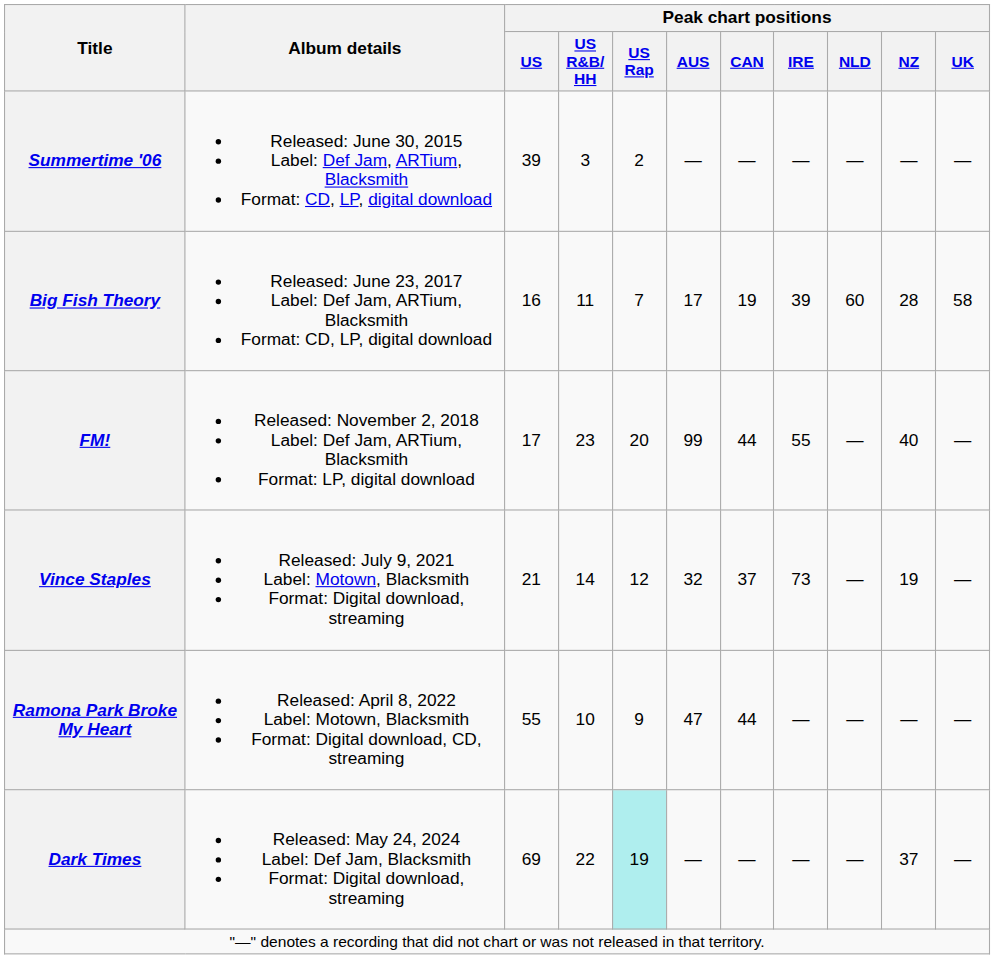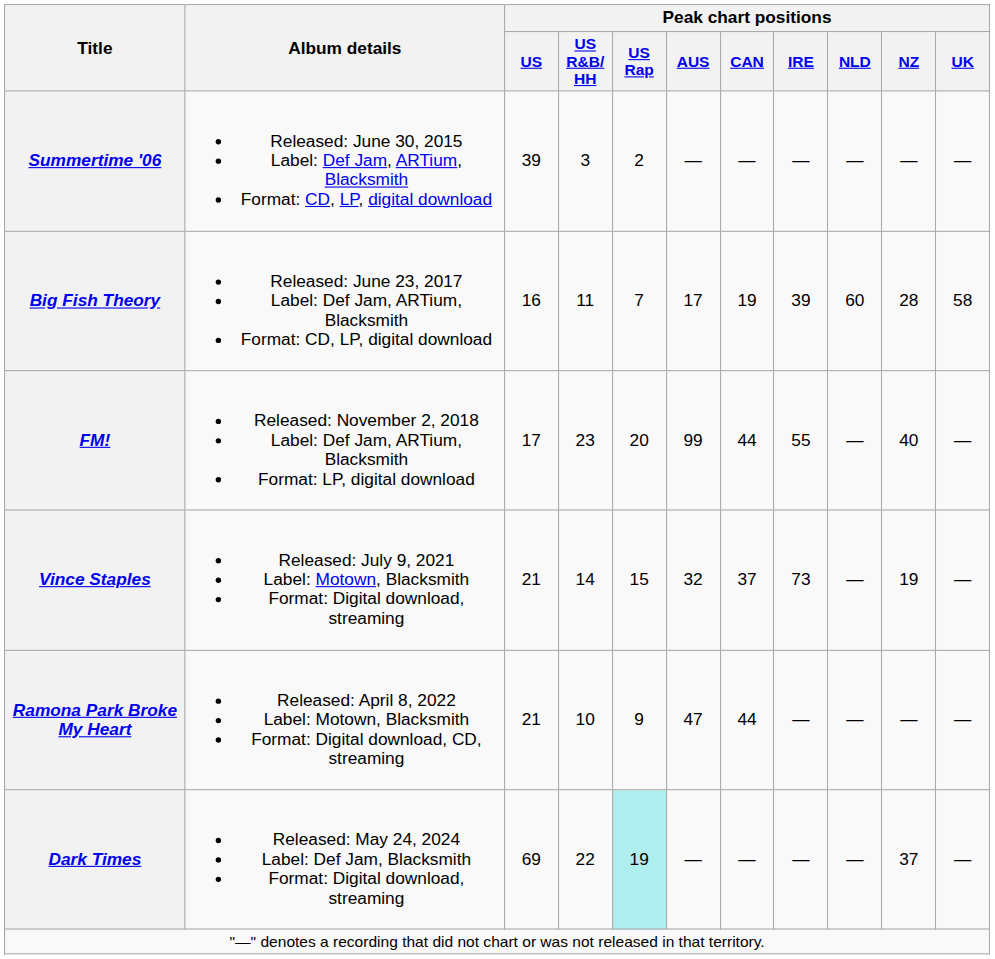 <table class="wikitable plainrowheaders" style="text-align:center;">
 <tr>
 <th scope="col" rowspan="2" style="width:10em;">Title</th>
 <th scope="col" rowspan="2" style="width:18em;">Album details</th>
 <th scope="col" colspan="9" style="width:9em;">Peak chart positions</th>
 </tr>
 <tr>
 <th scope="col" style="width:3em;font-size:90%;"><a href='#'>US</a><br></th>
 <th scope="col" style="width:3em;font-size:90%;"><a href='#'>US<br>R&B/<br>HH</a><br></th>
 <th scope="col" style="width:3em;font-size:90%;"><a href='#'>US<br>Rap</a><br></th>
 <th scope="col" style="width:3em;font-size:90%;"><a href='#'>AUS</a><br></th>
 <th scope="col" style="width:3em;font-size:90%;"><a href='#'>CAN</a><br></th>
 <th scope="col" style="width:3em;font-size:90%;"><a href='#'>IRE</a><br></th>
 <th scope="col" style="width:3em;font-size:90%;"><a href='#'>NLD</a><br></th>
 <th scope="col" style="width:3em;font-size:90%;"><a href='#'>NZ</a><br></th>
 <th scope="col" style="width:3em;font-size:90%;"><a href='#'>UK</a><br></th>
 </tr>
 <tr>
 <th scope="row"><em><a href='#'>Summertime '06</a></em></th>
 <td><br><ul><li>Released: June 30, 2015</li><li>Label: <a href='#'>Def Jam</a>, <a href='#'>ARTium</a>, <a href='#'>Blacksmith</a></li><li>Format: <a href='#'>CD</a>, <a href='#'>LP</a>, <a href='#'>digital download</a></li></ul></td>
 <td>39</td>
 <td>3</td>
 <td>2</td>
 <td>—</td>
 <td>—</td>
 <td>—</td>
 <td>—</td>
 <td>—</td>
 <td>—</td>
 </tr>
 <tr>
 <th scope="row"><em><a href='#'>Big Fish Theory</a></em></th>
 <td><br><ul><li>Released: June 23, 2017</li><li>Label: Def Jam, ARTium, Blacksmith</li><li>Format: CD, LP, digital download</li></ul></td>
 <td>16</td>
 <td>11</td>
 <td>7</td>
 <td>17</td>
 <td>19</td>
 <td>39</td>
 <td>60</td>
 <td>28</td>
 <td>58</td>
 </tr>
 <tr>
 <th scope="row"><em><a href='#'>FM!</a></em></th>
 <td><br><ul><li>Released: November 2, 2018</li><li>Label: Def Jam, ARTium, Blacksmith</li><li>Format: LP, digital download</li></ul></td>
 <td>17</td>
 <td>23</td>
 <td>20</td>
 <td>99</td>
 <td>44</td>
 <td>55</td>
 <td>—</td>
 <td>40</td>
 <td>—</td>
 </tr>
 <tr>
 <th scope="row"><em><a href='#'>Vince Staples</a></em></th>
 <td><br><ul><li>Released: July 9, 2021</li><li>Label: <a href='#'>Motown</a>, Blacksmith</li><li>Format: Digital download, streaming</li></ul></td>
 <td>21</td>
 <td>14</td>
-<td>12</td>
+<td>15</td>
 <td>32</td>
 <td>37</td>
 <td>73</td>
 <td>—</td>
 <td>19</td>
 <td>—</td>
 </tr>
 <tr>
 <th scope="row"><em><a href='#'>Ramona Park Broke My Heart</a></em></th>
 <td><br><ul><li>Released: April 8, 2022</li><li>Label: Motown, Blacksmith</li><li>Format: Digital download, CD, streaming</li></ul></td>
-<td>55</td>
+<td>21</td>
 <td>10</td>
 <td>9</td>
 <td>47</td>
 <td>44</td>
 <td>—</td>
 <td>—</td>
 <td>—</td>
 <td>—</td>
 </tr>
 <tr>
 <th scope="row"><em><a href='#'>Dark Times</a></em></th>
 <td><br><ul><li>Released: May 24, 2024</li><li>Label: Def Jam, Blacksmith</li><li>Format: Digital download, streaming</li></ul></td>
 <td>69</td>
 <td>22</td>
 <td style="background: paleturquoise;">19</td>
 <td>—</td>
 <td>—</td>
 <td>—</td>
 <td>—</td>
 <td>37<br></td>
 <td>—</td>
 </tr>
 <tr>
 <td colspan="14" style="font-size:90%">"—" denotes a recording that did not chart or was not released in that territory.</td>
 </tr>
 </table>
